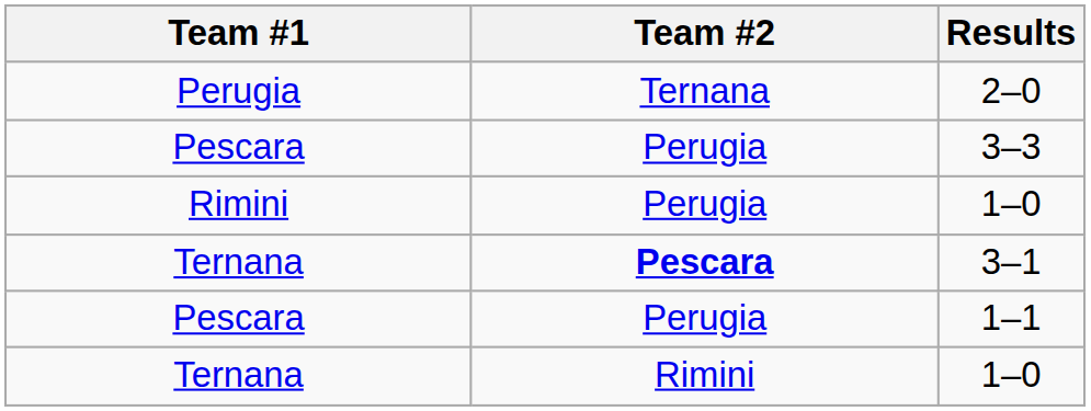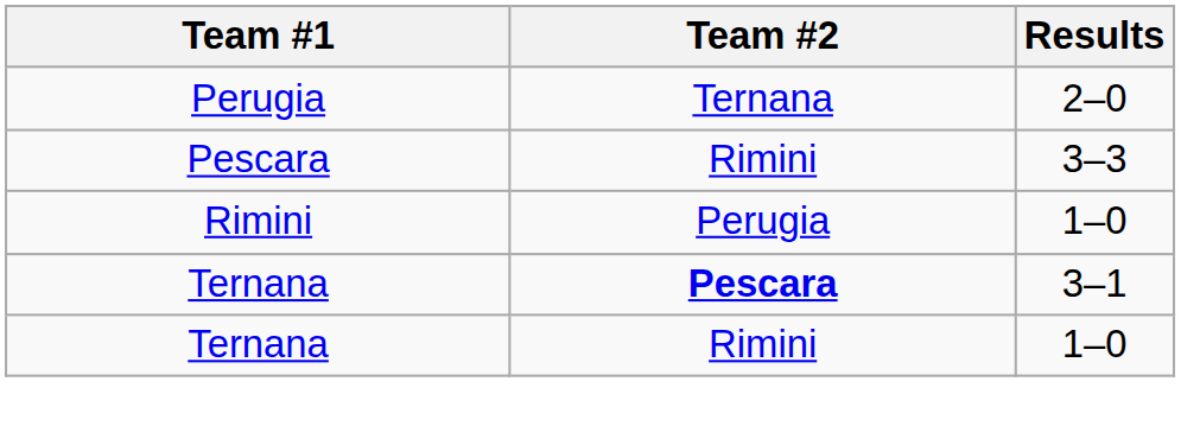 <table class="wikitable" style="text-align:center">
 <tr>
 <th width=200>Team #1</th>
 <th width=200>Team #2</th>
 <th width=50>Results</th>
 </tr>
 <tr>
 <td><a href='#'>Perugia</a></td>
 <td><a href='#'>Ternana</a></td>
 <td>2–0</td>
 </tr>
 <tr>
 <td><a href='#'>Pescara</a></td>
-<td><a href='#'>Perugia</a></td>
+<td><a href='#'>Rimini</a></td>
 <td>3–3</td>
 </tr>
 <tr>
 <td><a href='#'>Rimini</a></td>
 <td><a href='#'>Perugia</a></td>
 <td>1–0</td>
 </tr>
 <tr>
 <td><a href='#'>Ternana</a></td>
 <td><strong><a href='#'>Pescara</a></strong></td>
 <td>3–1</td>
 </tr>
 <tr>
-<td><a href='#'>Pescara</a></td>
-<td><a href='#'>Perugia</a></td>
-<td>1–1</td>
-</tr>
-<tr>
 <td><a href='#'>Ternana</a></td>
 <td><a href='#'>Rimini</a></td>
 <td>1–0</td>
 </tr>
 </table>
